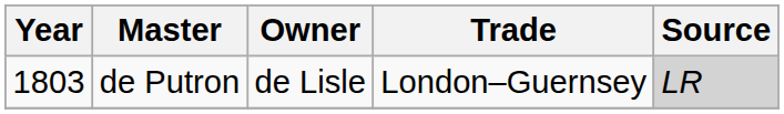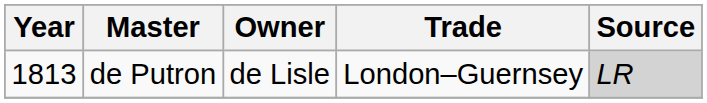 <table class=" wikitable">
 <tr>
 <th>Year</th>
 <th>Master</th>
 <th>Owner</th>
 <th>Trade</th>
 <th>Source</th>
 </tr>
 <tr>
-<td>1803</td>
+<td>1813</td>
 <td>de Putron</td>
 <td>de Lisle</td>
 <td>London–Guernsey</td>
 <td style="background: lightgrey;"><em>LR</em></td>
 </tr>
 <tr>
 </tr>
 </table>
